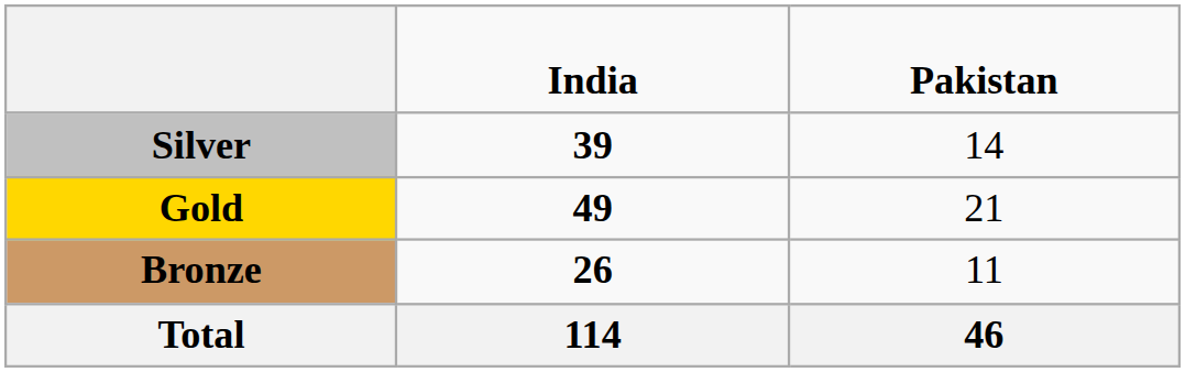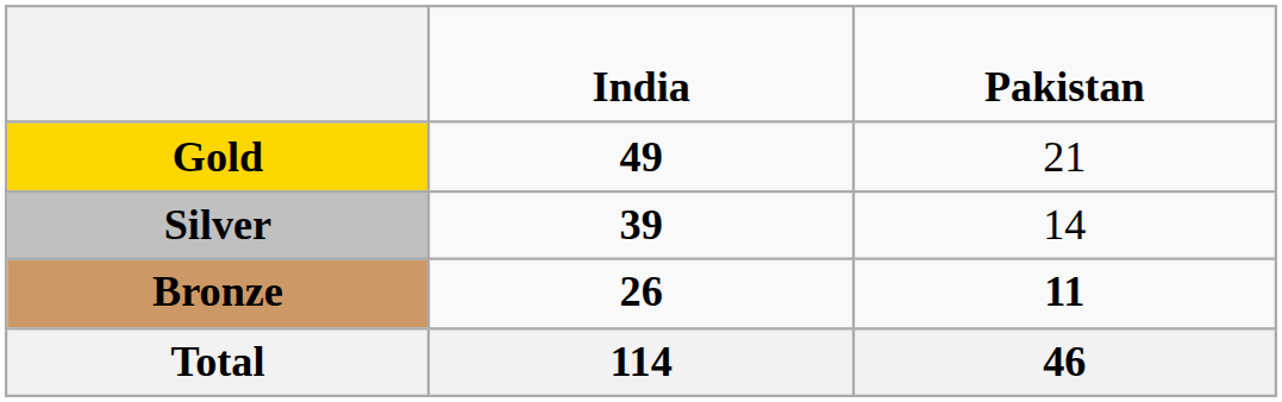 <table class="wikitable" style="text-align:center">
 <tr>
 <th style="width:150px;"></th>
 <td style="width:150px;" style="background-color:#0044AA"><span><br><strong>India</strong></span></td>
 <td style="width:150px;"style="background-color:green"><span><br><strong>Pakistan</strong></span></td>
 </tr>
 <tr>
+<td style="background:gold"><strong>Gold</strong></td>
+<td><strong>49</strong></td>
+<td>21</td>
+</tr>
+<tr>
 <td style="background:silver"><strong>Silver</strong></td>
 <td><strong>39</strong></td>
 <td>14</td>
 </tr>
 <tr>
-<td style="background:gold"><strong>Gold</strong></td>
-<td><strong>49</strong></td>
-<td>21</td>
-</tr>
-<tr>
 <td style="background:#cc9966"><strong>Bronze</strong></td>
 <td><strong>26</strong></td>
-<td>11</td>
+<td><strong>11</strong></td>
 </tr>
 <tr>
 <th>Total</th>
 <th><strong>114</strong></th>
 <th>46</th>
 </tr>
 </table>
